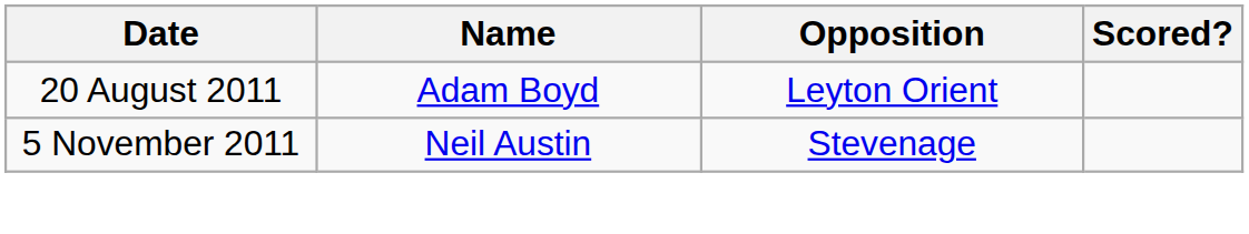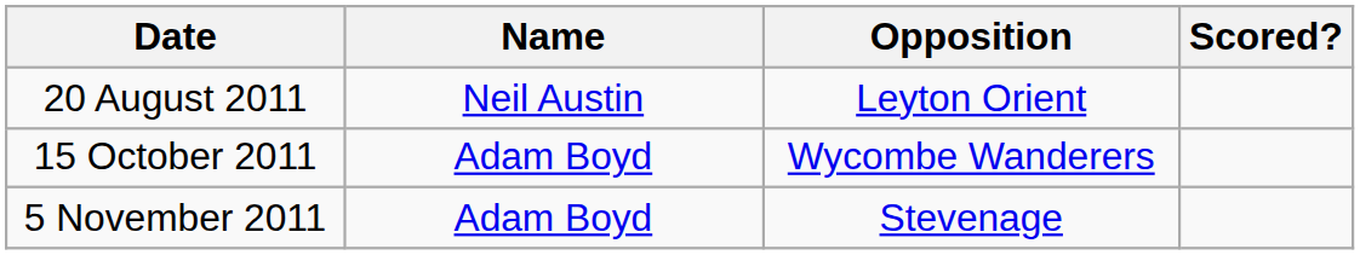 <table class="wikitable" style="text-align:center; font-size:90%; ">
 <tr>
 <th width=120>Date</th>
 <th width=150>Name</th>
 <th width=150>Opposition</th>
 <th width=50>Scored?</th>
 </tr>
 <tr>
 <td>20 August 2011</td>
-<td><a href='#'>Adam Boyd</a></td>
+<td><a href='#'>Neil Austin</a></td>
 <td><a href='#'>Leyton Orient</a></td>
 <td></td>
 </tr>
 <tr>
+<td>15 October 2011</td>
+<td><a href='#'>Adam Boyd</a></td>
+<td><a href='#'>Wycombe Wanderers</a></td>
+<td></td>
+</tr>
+<tr>
 <td>5 November 2011</td>
-<td><a href='#'>Neil Austin</a></td>
+<td><a href='#'>Adam Boyd</a></td>
 <td><a href='#'>Stevenage</a></td>
 <td></td>
 </tr>
 </table>
